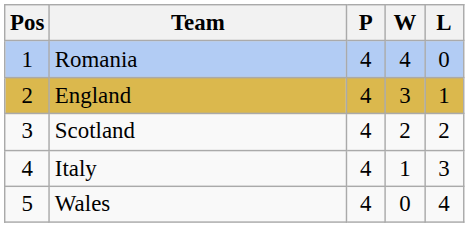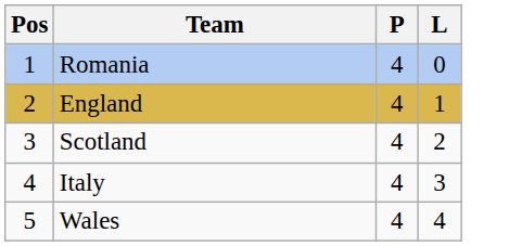 <table class="wikitable" style="font-size: 100%">
 <tr>
 <th width=20>Pos</th>
 <th width=200>Team</th>
 <th width=20>P</th>
-<th width=20>W</th>
 <th width=20>L</th>
 </tr>
 <tr align=center style="background: #b2ccf4;">
 <td>1</td>
 <td align="left"> Romania</td>
-<td>4</td>
 <td>4</td>
 <td>0</td>
 </tr>
 <tr align=center style="background: #DBB84D;">
 <td>2</td>
 <td align="left"> England</td>
 <td>4</td>
-<td>3</td>
 <td>1</td>
 </tr>
 <tr align=center>
 <td>3</td>
 <td align="left"> Scotland</td>
 <td>4</td>
 <td>2</td>
-<td>2</td>
 </tr>
 <tr align=center>
 <td>4</td>
 <td align="left"> Italy</td>
 <td>4</td>
-<td>1</td>
 <td>3</td>
 </tr>
 <tr align=center>
 <td>5</td>
 <td align="left"> Wales</td>
 <td>4</td>
-<td>0</td>
 <td>4</td>
 </tr>
 </table>
